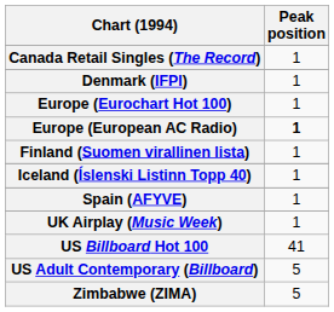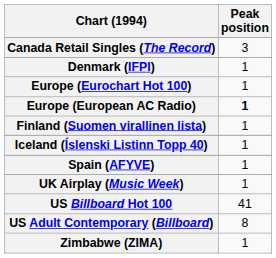 <table class="wikitable sortable plainrowheaders">
 <tr>
 <th>Chart (1994)</th>
 <th>Peak<br>position</th>
 </tr>
 <tr>
 </tr>
 <tr>
 </tr>
 <tr>
 </tr>
 <tr>
 <th scope="row">Canada Retail Singles (<em><a href='#'>The Record</a></em>)</th>
-<td style="text-align:center;">1</td>
+<td style="text-align:center;">3</td>
 </tr>
 <tr>
 </tr>
 <tr>
 </tr>
 <tr>
 <th scope="row">Denmark (<a href='#'>IFPI</a>)</th>
 <td style="text-align:center;">1</td>
 </tr>
 <tr>
 <th scope="row">Europe (<a href='#'>Eurochart Hot 100</a>)</th>
 <td style="text-align:center;">1</td>
 </tr>
 <tr>
 <th scope="row">Europe (European AC Radio)</th>
 <td style="text-align:center;"><strong>1</strong></td>
 </tr>
 <tr>
 <th scope="row">Finland (<a href='#'>Suomen virallinen lista</a>)</th>
 <td style="text-align:center;">1</td>
 </tr>
 <tr>
 </tr>
 <tr>
 </tr>
 <tr>
 <th scope="row">Iceland (<a href='#'>Íslenski Listinn Topp 40</a>)</th>
 <td style="text-align:center;">1</td>
 </tr>
 <tr>
 </tr>
 <tr>
 </tr>
 <tr>
 </tr>
 <tr>
 </tr>
 <tr>
 </tr>
 <tr>
 </tr>
 <tr>
 <th scope="row">Spain (<a href='#'>AFYVE</a>)</th>
 <td style="text-align:center;">1</td>
 </tr>
 <tr>
 </tr>
 <tr>
 </tr>
 <tr>
 </tr>
 <tr>
 <th scope="row">UK Airplay (<em><a href='#'>Music Week</a></em>)</th>
 <td style="text-align:center;">1</td>
 </tr>
 <tr>
 <th scope="row">US <a href='#'><em>Billboard</em> Hot 100</a></th>
 <td style="text-align:center;">41</td>
 </tr>
 <tr>
 <th scope="row">US <a href='#'>Adult Contemporary</a> (<em><a href='#'>Billboard</a></em>)</th>
-<td style="text-align:center;">5</td>
+<td style="text-align:center;">8</td>
 </tr>
 <tr>
 <th scope="row">Zimbabwe (ZIMA)</th>
-<td style="text-align:center;">5</td>
+<td style="text-align:center;">1</td>
 </tr>
 </table>
